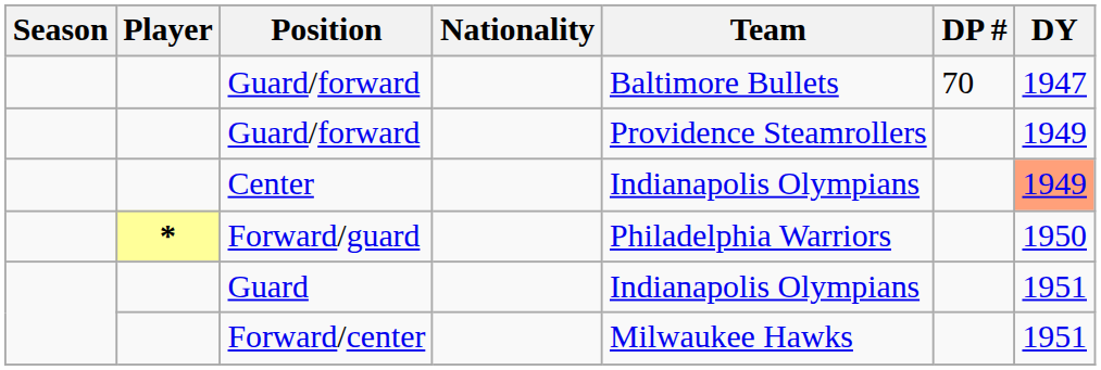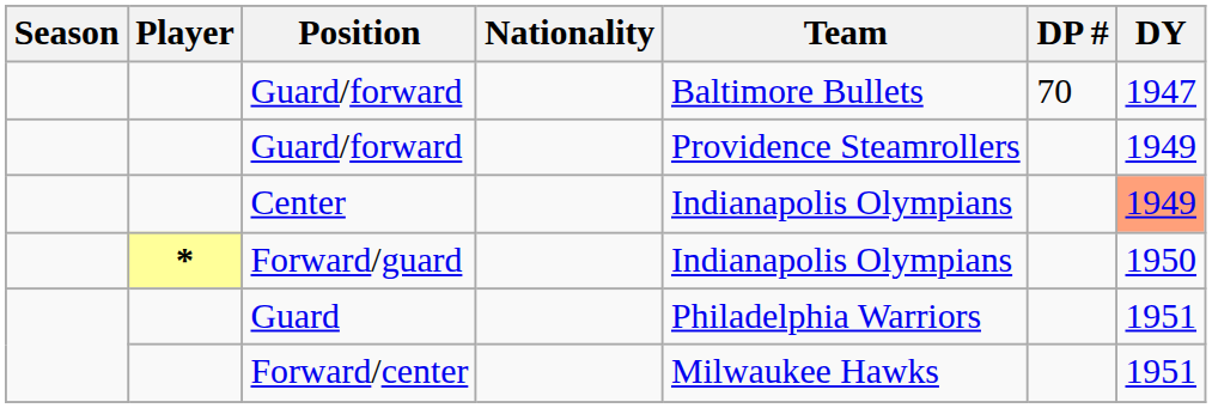 <table class="wikitable plainrowheaders sortable" summary="Season (sortable), Player (sortable), Position (sortable), Nationality (sortable), Team (sortable), DP # (sortable) and DY (sortable)">
 <tr>
 <th scope="col">Season</th>
 <th scope="col">Player</th>
 <th scope="col">Position</th>
 <th scope="col">Nationality</th>
 <th scope="col">Team</th>
 <th scope="col">DP #</th>
 <th scope="col">DY</th>
 </tr>
 <tr>
 <td></td>
 <th scope="row" style="background-color:transparent;"></th>
 <td><a href='#'>Guard</a>/<a href='#'>forward</a></td>
 <td></td>
 <td><a href='#'>Baltimore Bullets</a></td>
 <td>70</td>
 <td><a href='#'>1947</a></td>
 </tr>
 <tr>
 <td></td>
 <th scope="row" style="background-color:transparent;"></th>
 <td><a href='#'>Guard</a>/<a href='#'>forward</a></td>
 <td></td>
 <td><a href='#'>Providence Steamrollers</a></td>
 <td></td>
 <td><a href='#'>1949</a></td>
 </tr>
 <tr>
 <td></td>
 <th scope="row" style="background-color:transparent;"></th>
 <td><a href='#'>Center</a></td>
 <td></td>
 <td><a href='#'>Indianapolis Olympians</a></td>
 <td></td>
 <td style="background: lightsalmon;"><a href='#'>1949</a></td>
 </tr>
 <tr>
 <td></td>
 <th scope="row" style="background-color:#FFFF99">*</th>
 <td><a href='#'>Forward</a>/<a href='#'>guard</a></td>
 <td></td>
-<td><a href='#'>Philadelphia Warriors</a></td>
+<td><a href='#'>Indianapolis Olympians</a></td>
 <td></td>
 <td><a href='#'>1950</a></td>
 </tr>
 <tr>
 <td rowspan=2></td>
 <th scope="row" style="background-color:transparent;"></th>
 <td><a href='#'>Guard</a></td>
 <td></td>
-<td><a href='#'>Indianapolis Olympians</a></td>
+<td><a href='#'>Philadelphia Warriors</a></td>
 <td></td>
 <td><a href='#'>1951</a></td>
 </tr>
 <tr>
 <th scope="row" style="background-color:transparent;"></th>
 <td><a href='#'>Forward</a>/<a href='#'>center</a></td>
 <td></td>
 <td><a href='#'>Milwaukee Hawks</a></td>
 <td></td>
 <td><a href='#'>1951</a></td>
 </tr>
 </table>
